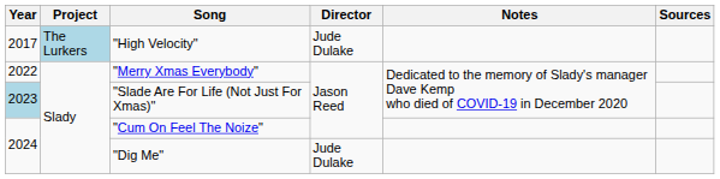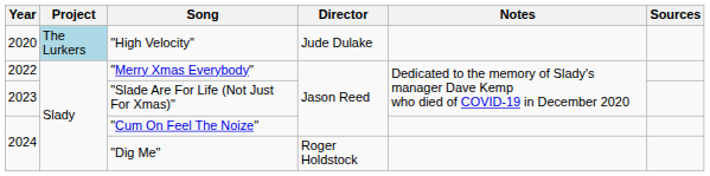 <table class="wikitable">
 <tr>
 <th>Year</th>
 <th>Project</th>
 <th>Song</th>
 <th>Director</th>
 <th>Notes</th>
 <th>Sources</th>
 </tr>
 <tr>
-<td>2017</td>
+<td>2020</td>
 <td style="background: lightblue;">The Lurkers</td>
 <td>"High Velocity"</td>
 <td>Jude Dulake</td>
 <td></td>
 <td></td>
 </tr>
 <tr>
 <td>2022</td>
 <td rowspan="4">Slady</td>
 <td>"<a href='#'>Merry Xmas Everybody</a>"</td>
 <td rowspan="3">Jason Reed</td>
 <td rowspan="2">Dedicated to the memory of Slady's manager Dave Kemp<br>who died of <a href='#'>COVID-19</a> in December 2020</td>
 <td></td>
 </tr>
 <tr>
-<td style="background: lightblue;">2023</td>
+<td>2023</td>
 <td>"Slade Are For Life (Not Just For Xmas)"</td>
 <td></td>
 </tr>
 <tr>
 <td rowspan="2">2024</td>
 <td>"<a href='#'>Cum On Feel The Noize</a>"</td>
 <td></td>
 <td></td>
 </tr>
 <tr>
 <td>"Dig Me"</td>
-<td>Jude Dulake</td>
+<td>Roger Holdstock</td>
 <td></td>
 <td></td>
 </tr>
 </table>
